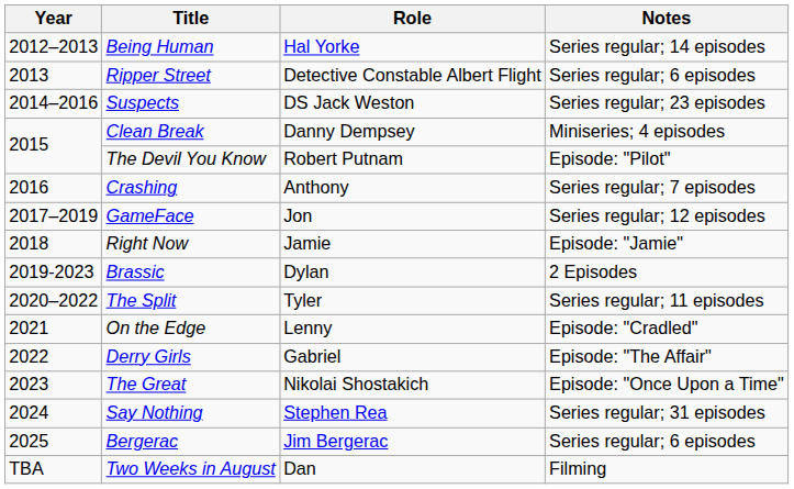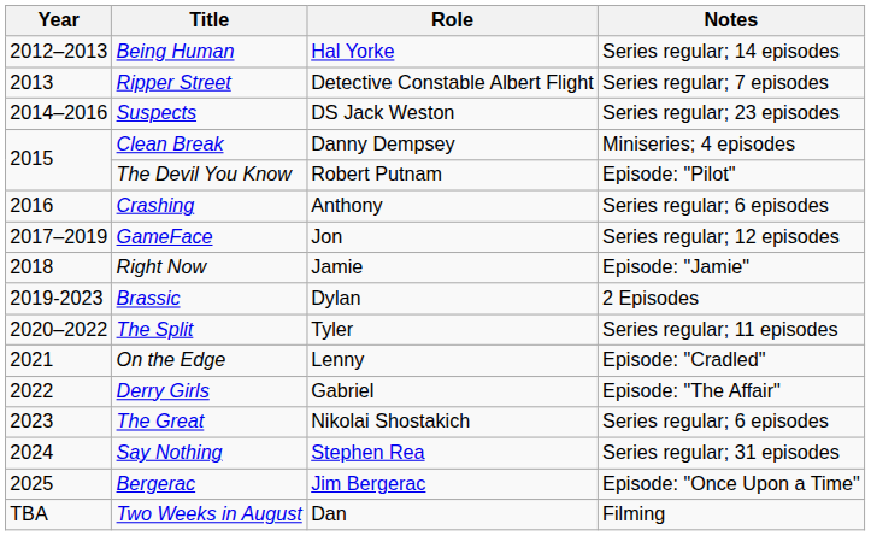 <table class="wikitable sortable">
 <tr>
 <th>Year</th>
 <th>Title</th>
 <th>Role</th>
 <th class="unsortable">Notes</th>
 </tr>
 <tr>
 <td>2012–2013</td>
 <td><em><a href='#'>Being Human</a></em></td>
 <td><a href='#'>Hal Yorke</a></td>
 <td>Series regular; 14 episodes</td>
 </tr>
 <tr>
 <td>2013</td>
 <td><em><a href='#'>Ripper Street</a></em></td>
 <td>Detective Constable Albert Flight </td>
-<td>Series regular; 6 episodes</td>
+<td>Series regular; 7 episodes</td>
 </tr>
 <tr>
 <td>2014–2016</td>
 <td><em><a href='#'>Suspects</a></em></td>
 <td>DS Jack Weston</td>
 <td>Series regular; 23 episodes</td>
 </tr>
 <tr>
 <td rowspan="2">2015</td>
 <td><em><a href='#'>Clean Break</a></em></td>
 <td>Danny Dempsey</td>
 <td>Miniseries; 4 episodes</td>
 </tr>
 <tr>
 <td><em>The Devil You Know</em></td>
 <td>Robert Putnam</td>
 <td>Episode: "Pilot"</td>
 </tr>
 <tr>
 <td>2016</td>
 <td><em><a href='#'>Crashing</a></em></td>
 <td>Anthony</td>
-<td>Series regular; 7 episodes</td>
+<td>Series regular; 6 episodes</td>
 </tr>
 <tr>
 <td>2017–2019</td>
 <td><em><a href='#'>GameFace</a></em></td>
 <td>Jon</td>
 <td>Series regular; 12 episodes</td>
 </tr>
 <tr>
 <td>2018</td>
 <td><em>Right Now</em></td>
 <td>Jamie</td>
 <td>Episode: "Jamie"</td>
 </tr>
 <tr>
 <td>2019-2023</td>
 <td><em><a href='#'>Brassic</a></em></td>
 <td>Dylan</td>
 <td>2 Episodes</td>
 </tr>
 <tr>
 <td>2020–2022</td>
 <td><a href='#'><em>The Split</em></a></td>
 <td>Tyler</td>
 <td>Series regular; 11 episodes</td>
 </tr>
 <tr>
 <td>2021</td>
 <td><em>On the Edge</em></td>
 <td>Lenny</td>
 <td>Episode: "Cradled"</td>
 </tr>
 <tr>
 <td>2022</td>
 <td><em><a href='#'>Derry Girls</a></em></td>
 <td>Gabriel</td>
 <td>Episode: "The Affair"</td>
 </tr>
 <tr>
 <td>2023</td>
 <td><em><a href='#'>The Great</a></em></td>
 <td>Nikolai Shostakich</td>
-<td>Episode: "Once Upon a Time"</td>
+<td>Series regular; 6 episodes</td>
 </tr>
 <tr>
 <td>2024</td>
 <td><em><a href='#'>Say Nothing</a></em></td>
 <td><a href='#'>Stephen Rea</a></td>
 <td>Series regular; 31 episodes</td>
 </tr>
 <tr>
 <td>2025</td>
 <td><em><a href='#'>Bergerac</a></em></td>
 <td><a href='#'>Jim Bergerac</a></td>
-<td>Series regular; 6 episodes</td>
+<td>Episode: "Once Upon a Time"</td>
 </tr>
 <tr>
 <td>TBA</td>
 <td><em><a href='#'>Two Weeks in August</a></em></td>
 <td>Dan</td>
 <td>Filming</td>
 </tr>
 </table>
